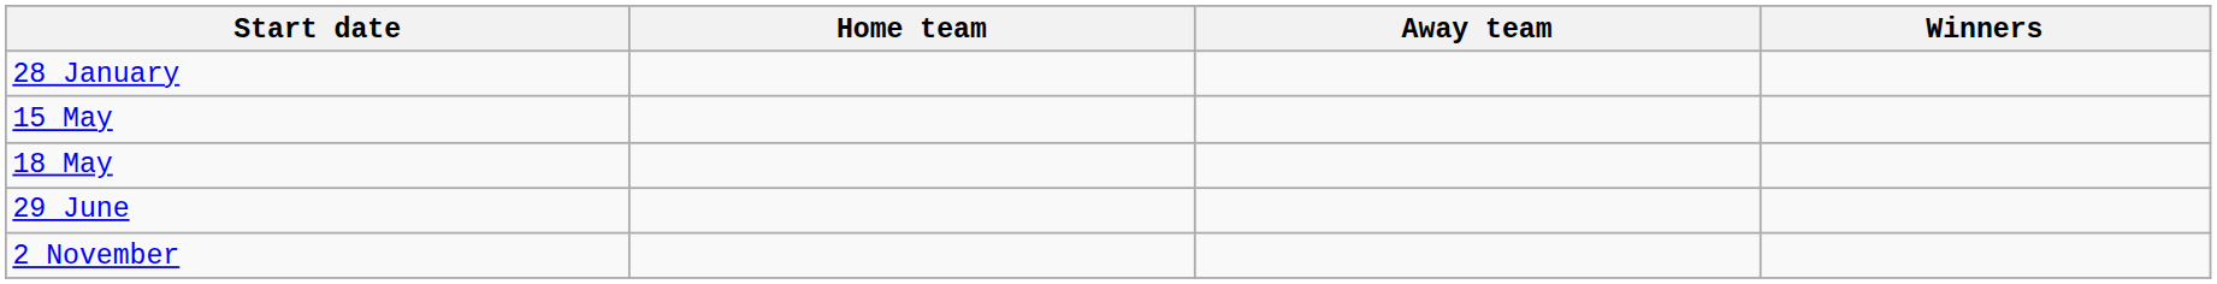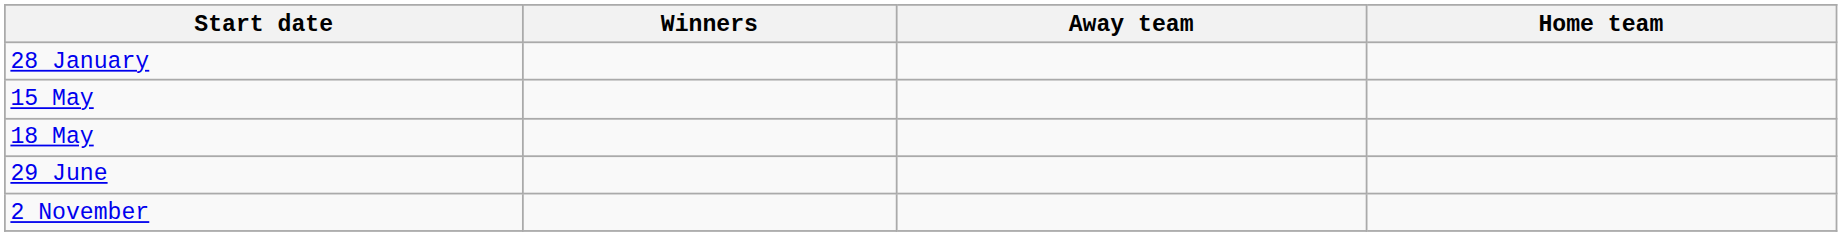 <table class="wikitable unsortable" style="white-space:nowrap" width=65%>
 <tr>
 <th style="text-align:center;">Start date</th>
+<th style="text-align:center;">Winners</th>
+<th style="text-align:center;">Away team</th>
 <th style="text-align:center;">Home team</th>
-<th style="text-align:center;">Away team</th>
-<th style="text-align:center;">Winners</th>
 </tr>
 <tr>
 <td><a href='#'>28 January</a></td>
 <td></td>
 <td></td>
 <td></td>
 </tr>
 <tr>
 <td><a href='#'>15 May</a></td>
 <td></td>
 <td></td>
 <td></td>
 </tr>
 <tr>
 <td><a href='#'>18 May</a></td>
 <td></td>
 <td></td>
 <td></td>
 </tr>
 <tr>
 <td><a href='#'>29 June</a></td>
 <td></td>
 <td></td>
 <td></td>
 </tr>
 <tr>
 <td><a href='#'>2 November</a></td>
 <td></td>
 <td></td>
 <td></td>
 </tr>
 </table>
